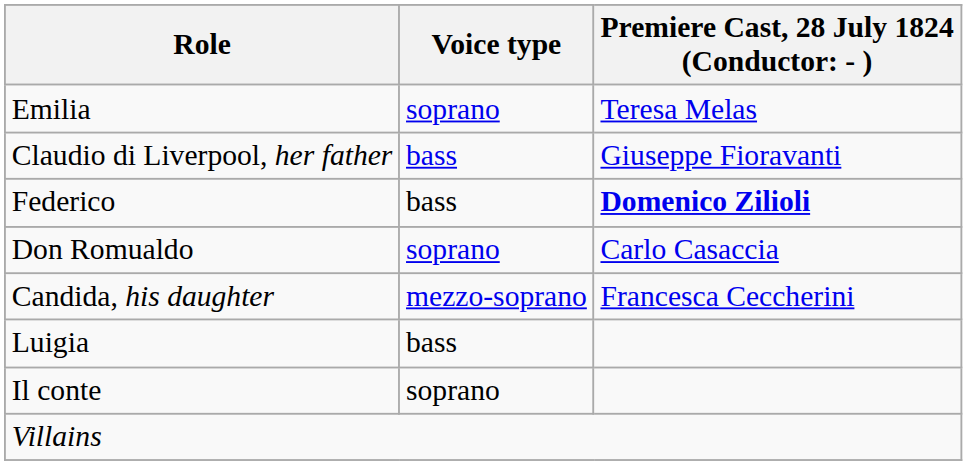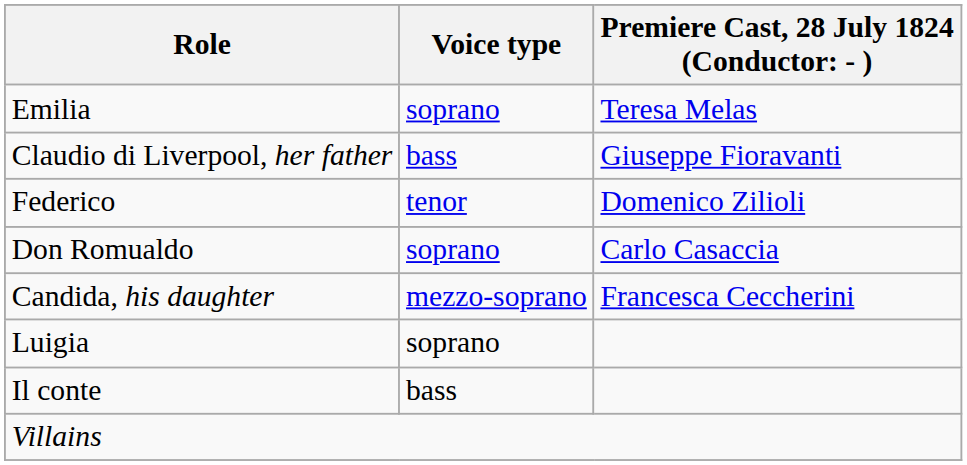 <table class="wikitable">
 <tr>
 <th>Role</th>
 <th>Voice type</th>
 <th>Premiere Cast, 28 July 1824<br>(Conductor: - )</th>
 </tr>
 <tr>
 <td>Emilia</td>
 <td><a href='#'>soprano</a></td>
 <td><a href='#'>Teresa Melas</a></td>
 </tr>
 <tr>
 <td>Claudio di Liverpool, <em>her father</em></td>
 <td><a href='#'>bass</a></td>
 <td><a href='#'>Giuseppe Fioravanti</a></td>
 </tr>
 <tr>
 <td>Federico</td>
-<td>bass</td>
-<td><strong><a href='#'>Domenico Zilioli</a></strong></td>
+<td><a href='#'>tenor</a></td>
+<td><a href='#'>Domenico Zilioli</a></td>
 </tr>
 <tr>
 <td>Don Romualdo</td>
 <td><a href='#'>soprano</a></td>
 <td><a href='#'>Carlo Casaccia</a></td>
 </tr>
 <tr>
 <td>Candida, <em>his daughter</em></td>
 <td><a href='#'>mezzo-soprano</a></td>
 <td><a href='#'>Francesca Ceccherini</a></td>
 </tr>
 <tr>
 <td>Luigia</td>
-<td>bass</td>
+<td>soprano</td>
 <td></td>
 </tr>
 <tr>
 <td>Il conte</td>
-<td>soprano</td>
+<td>bass</td>
 <td></td>
 </tr>
 <tr>
 <td colspan="3"><em>Villains</em></td>
 </tr>
 </table>
